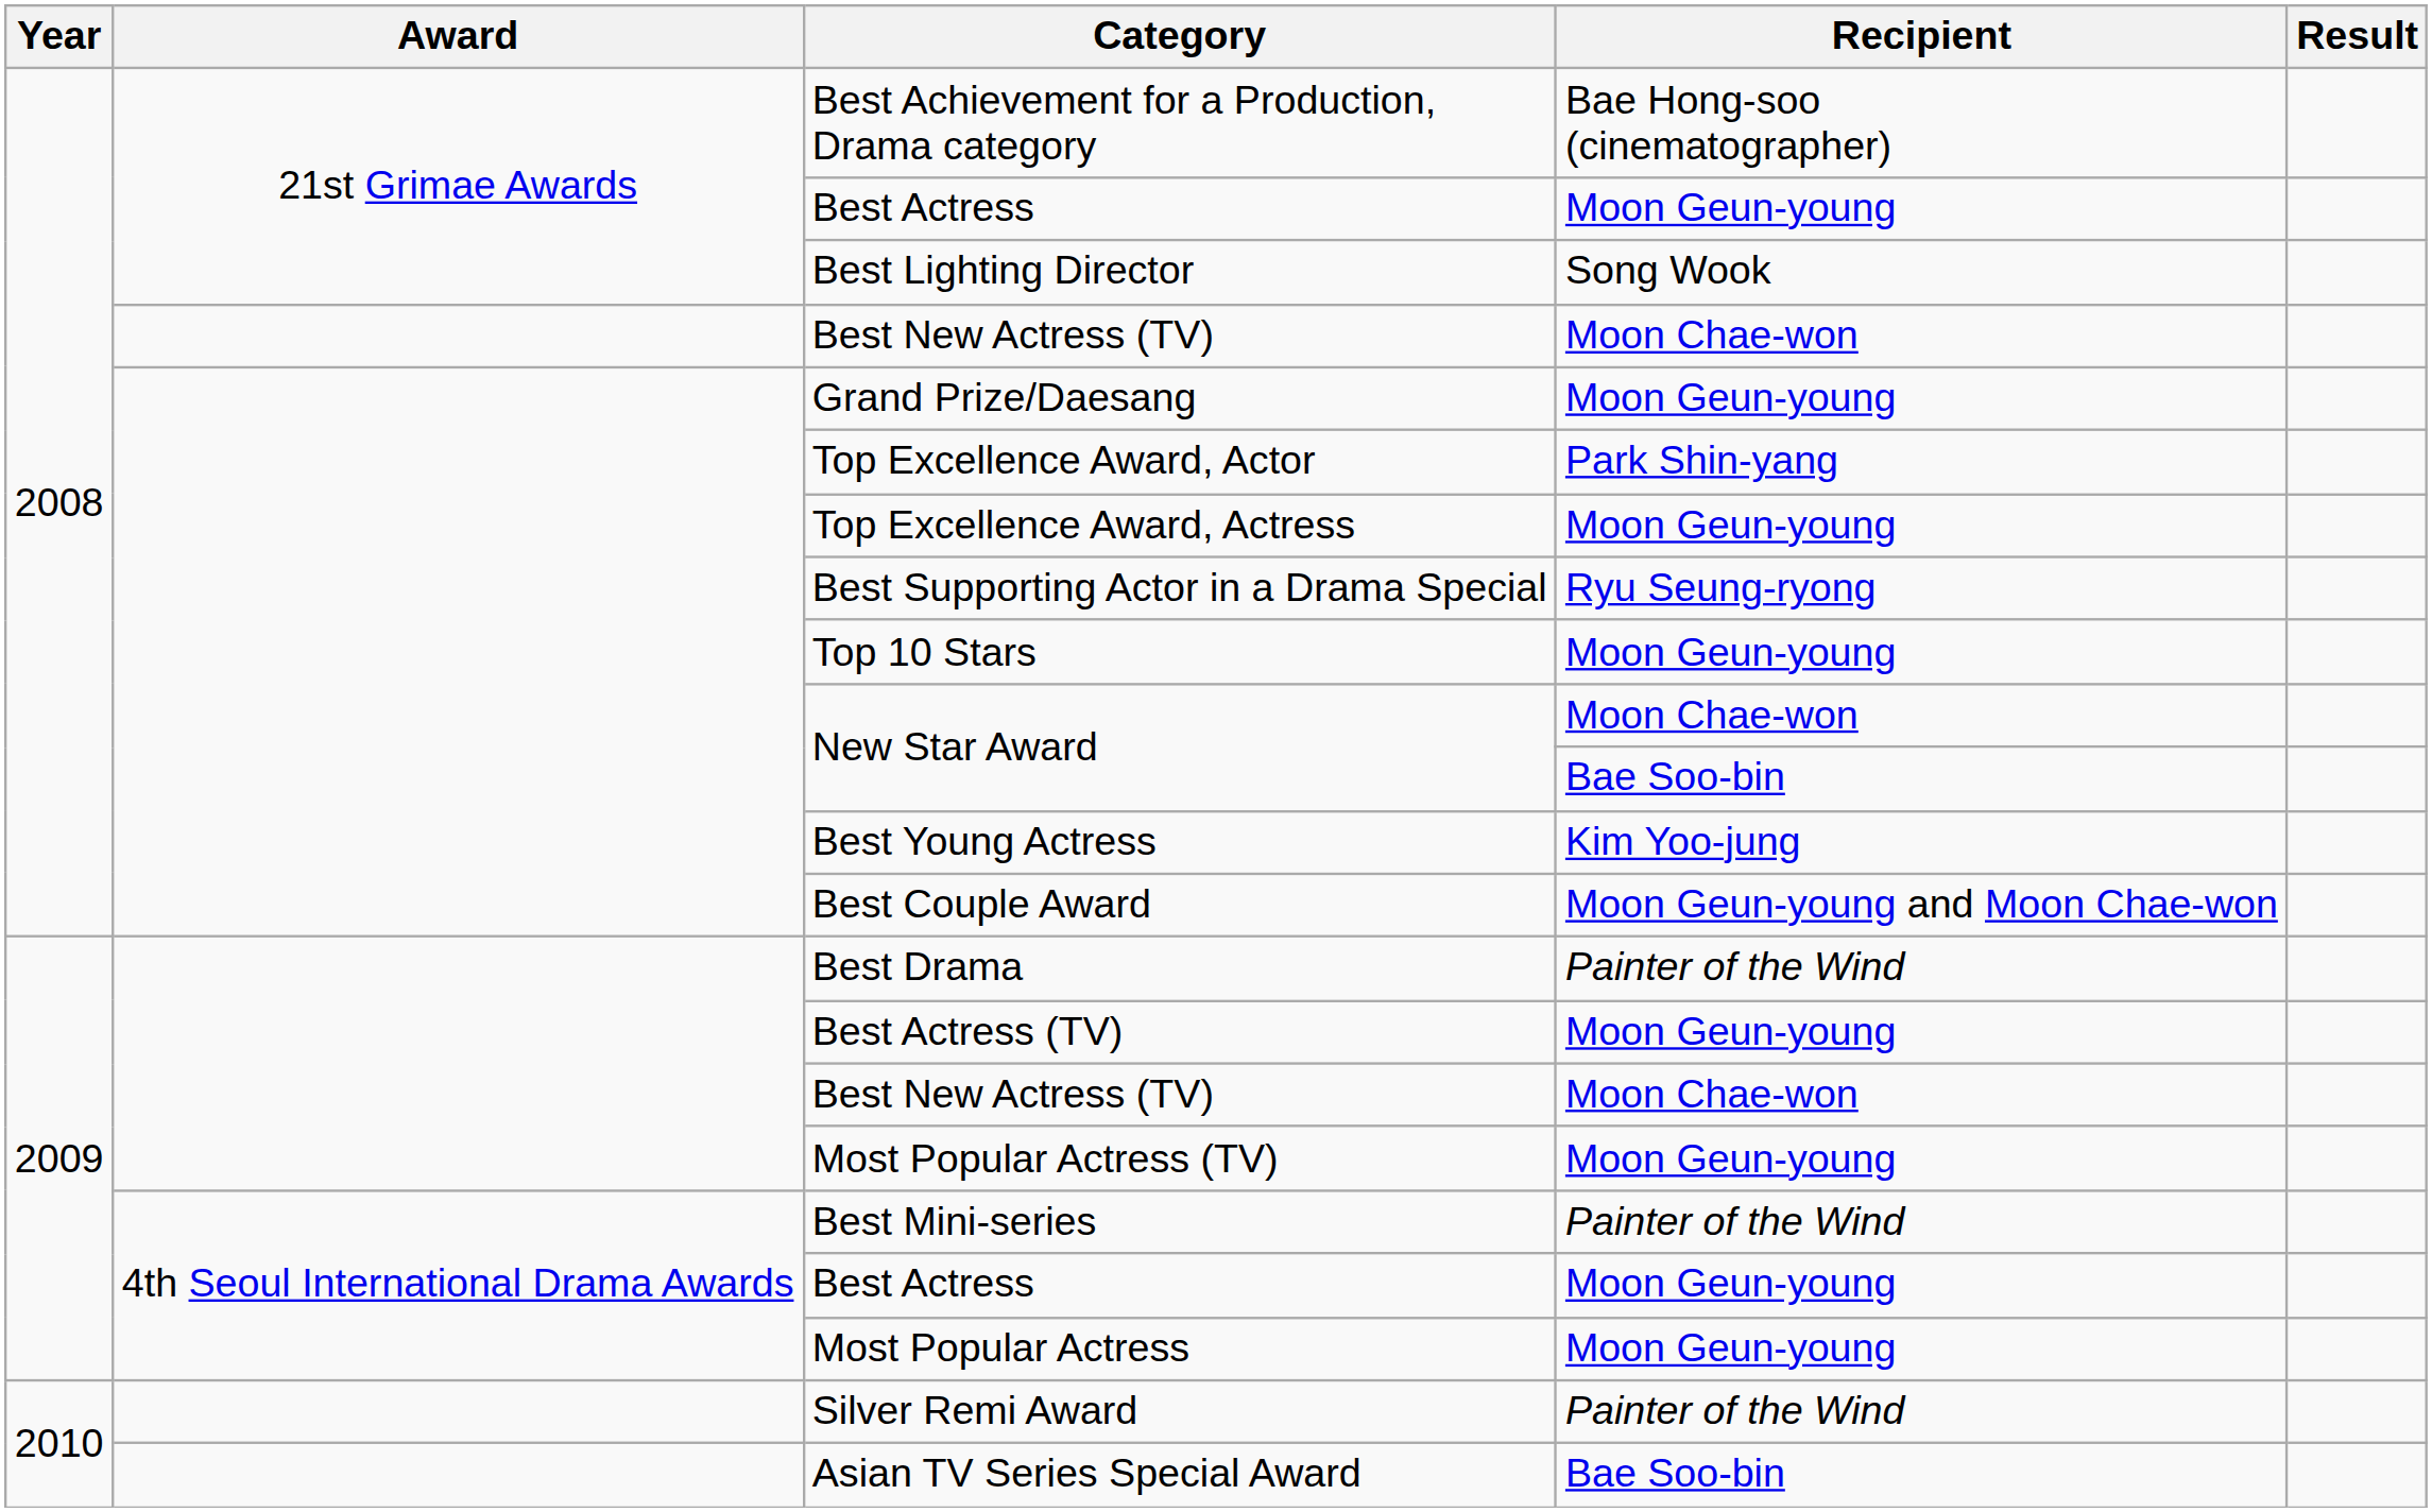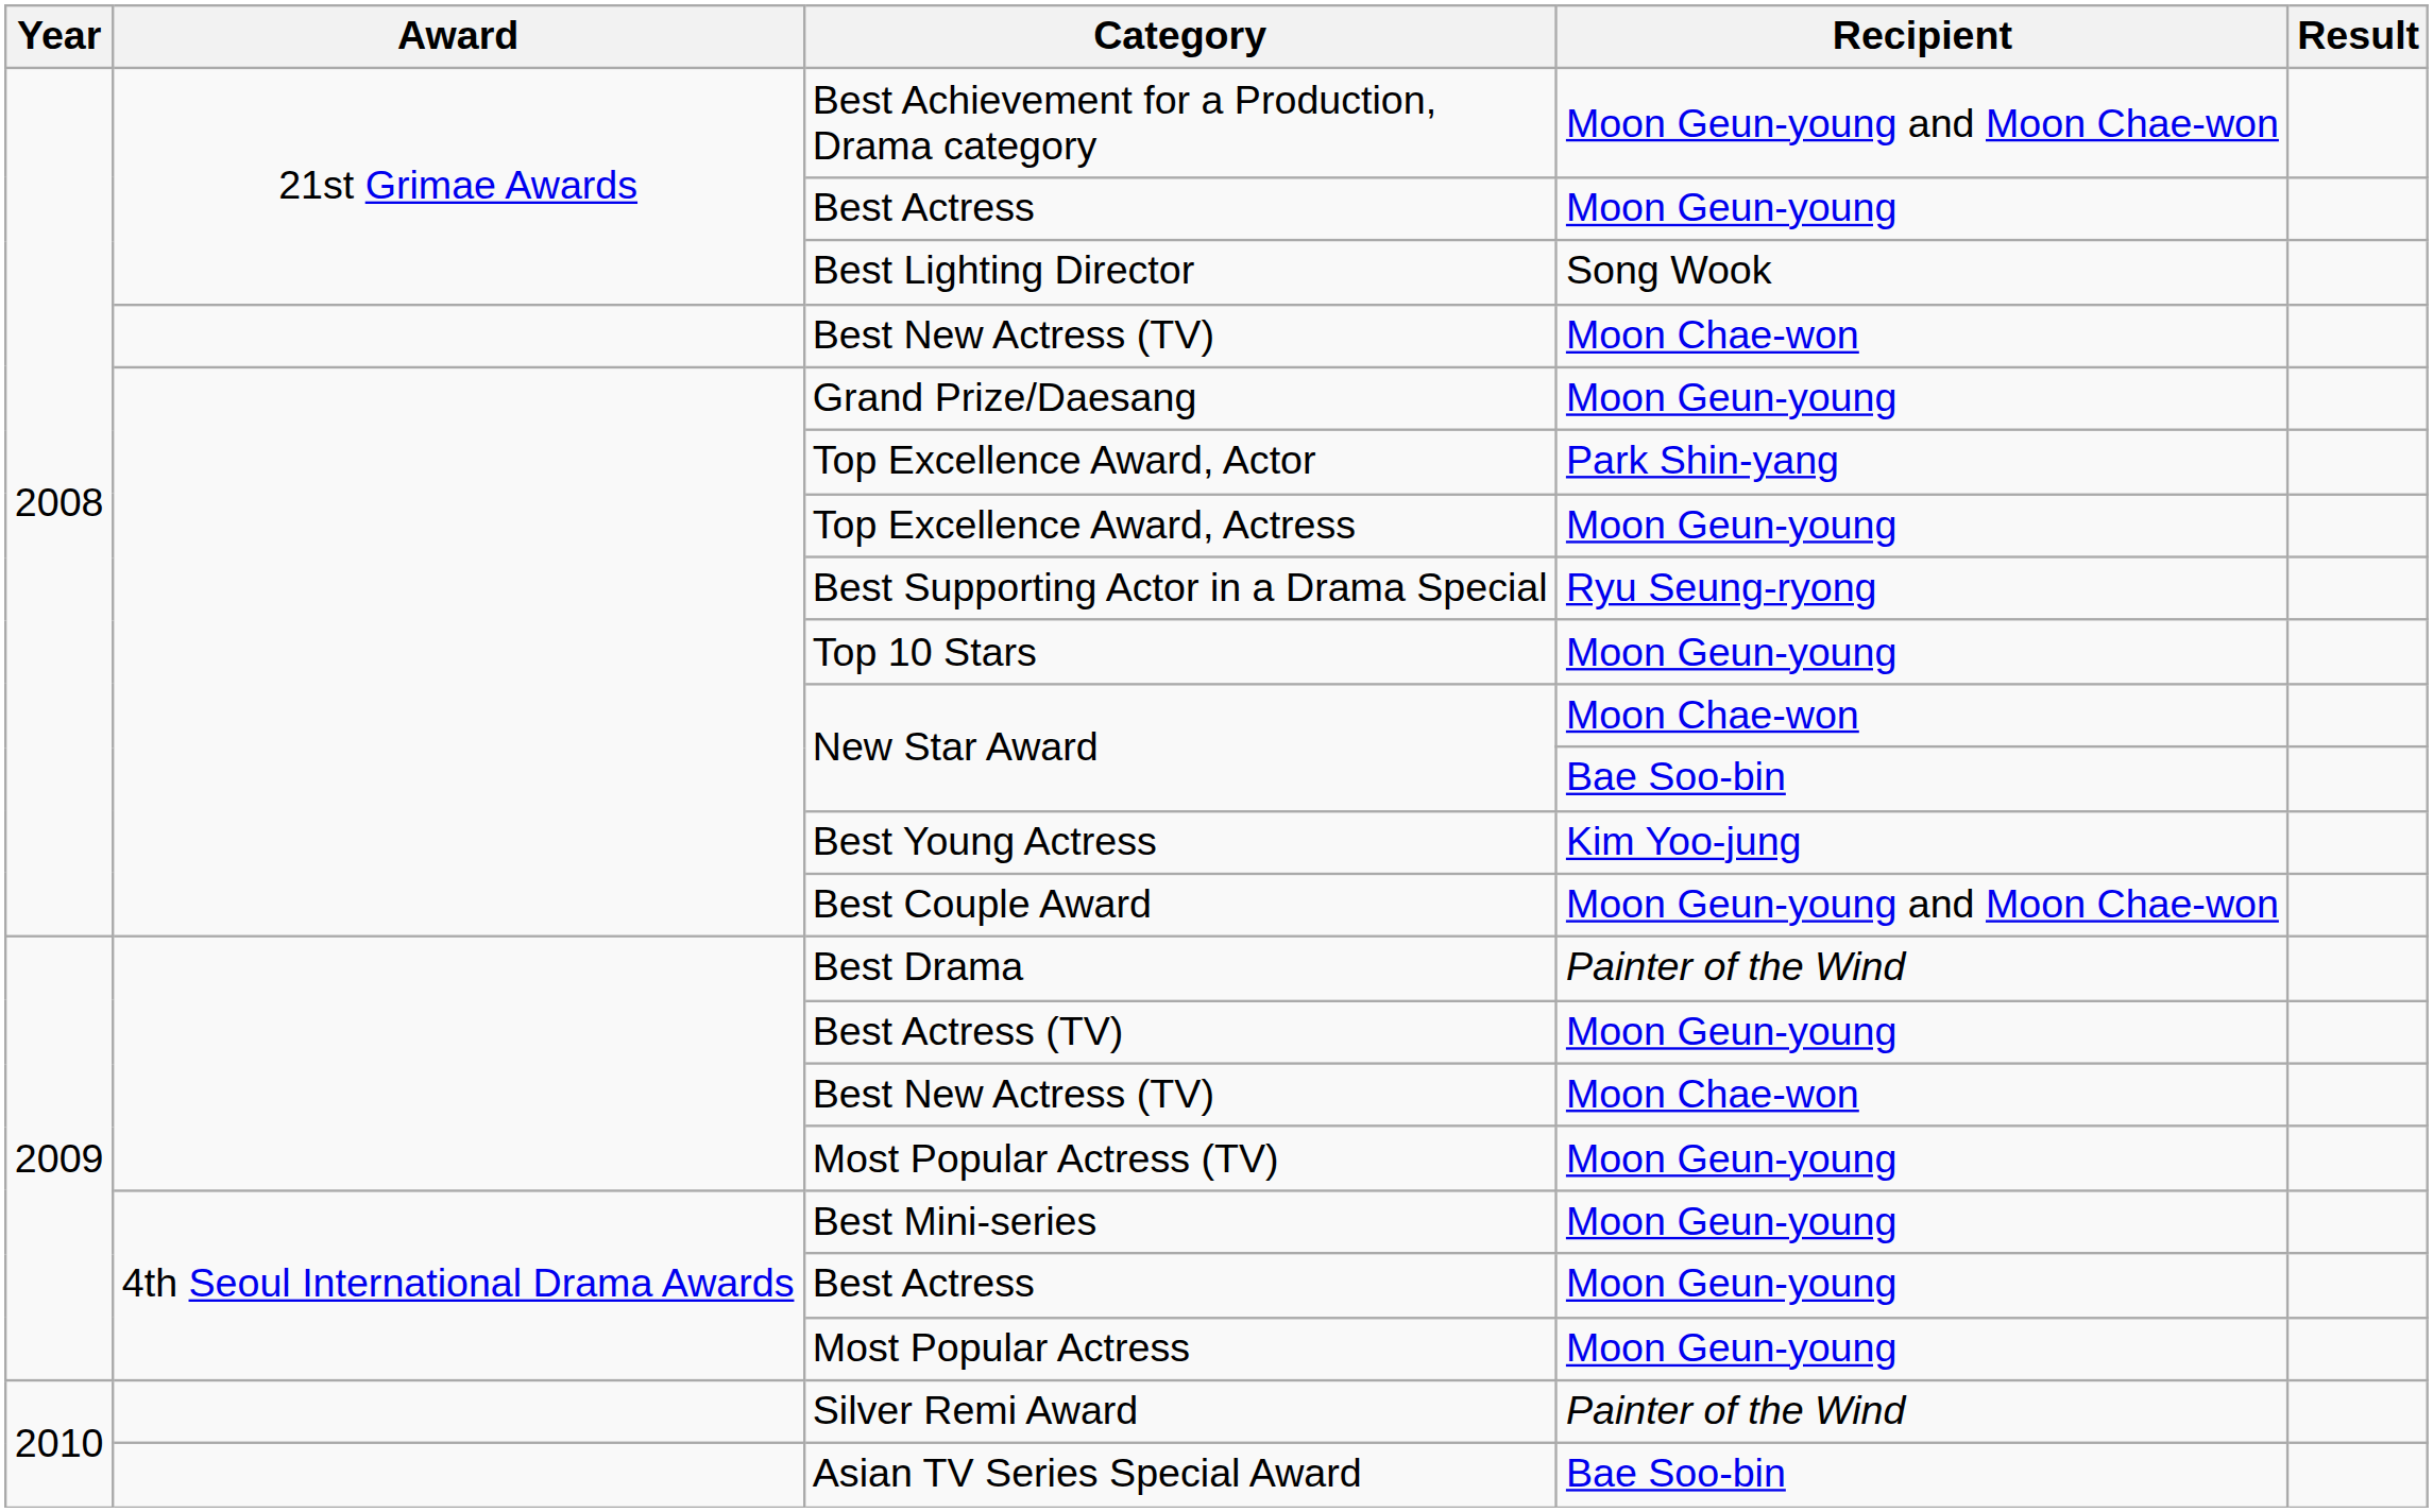 <table class="wikitable">
 <tr>
 <th>Year</th>
 <th>Award</th>
 <th>Category</th>
 <th>Recipient</th>
 <th>Result</th>
 </tr>
 <tr>
 <td rowspan=13>2008</td>
 <td rowspan=3 style="text-align:center;">21st <a href='#'>Grimae Awards</a></td>
 <td>Best Achievement for a Production, <br> Drama category</td>
-<td>Bae Hong-soo <br> (cinematographer)</td>
+<td><a href='#'>Moon Geun-young</a> and <a href='#'>Moon Chae-won</a></td>
 <td></td>
 </tr>
 <tr>
 <td>Best Actress</td>
 <td><a href='#'>Moon Geun-young</a></td>
 <td></td>
 </tr>
 <tr>
 <td>Best Lighting Director</td>
 <td>Song Wook</td>
 <td></td>
 </tr>
 <tr>
 <td></td>
 <td>Best New Actress (TV)</td>
 <td><a href='#'>Moon Chae-won</a></td>
 <td></td>
 </tr>
 <tr>
 <td rowspan=9></td>
 <td>Grand Prize/Daesang</td>
 <td><a href='#'>Moon Geun-young</a></td>
 <td></td>
 </tr>
 <tr>
 <td>Top Excellence Award, Actor</td>
 <td><a href='#'>Park Shin-yang</a></td>
 <td></td>
 </tr>
 <tr>
 <td>Top Excellence Award, Actress</td>
 <td><a href='#'>Moon Geun-young</a></td>
 <td></td>
 </tr>
 <tr>
 <td>Best Supporting Actor in a Drama Special</td>
 <td><a href='#'>Ryu Seung-ryong</a></td>
 <td></td>
 </tr>
 <tr>
 <td>Top 10 Stars</td>
 <td><a href='#'>Moon Geun-young</a></td>
 <td></td>
 </tr>
 <tr>
 <td rowspan=2>New Star Award</td>
 <td><a href='#'>Moon Chae-won</a></td>
 <td></td>
 </tr>
 <tr>
 <td><a href='#'>Bae Soo-bin</a></td>
 <td></td>
 </tr>
 <tr>
 <td>Best Young Actress</td>
 <td><a href='#'>Kim Yoo-jung</a></td>
 <td></td>
 </tr>
 <tr>
 <td>Best Couple Award</td>
 <td><a href='#'>Moon Geun-young</a> and <a href='#'>Moon Chae-won</a></td>
 <td></td>
 </tr>
 <tr>
 <td rowspan=7>2009</td>
 <td rowspan=4></td>
 <td>Best Drama</td>
 <td><em>Painter of the Wind</em></td>
 <td></td>
 </tr>
 <tr>
 <td>Best Actress (TV)</td>
 <td><a href='#'>Moon Geun-young</a></td>
 <td></td>
 </tr>
 <tr>
 <td>Best New Actress (TV)</td>
 <td><a href='#'>Moon Chae-won</a></td>
 <td></td>
 </tr>
 <tr>
 <td>Most Popular Actress (TV)</td>
 <td><a href='#'>Moon Geun-young</a></td>
 <td></td>
 </tr>
 <tr>
 <td rowspan=3 style="text-align:center;">4th <a href='#'>Seoul International Drama Awards</a></td>
 <td>Best Mini-series</td>
-<td><em>Painter of the Wind</em></td>
+<td><a href='#'>Moon Geun-young</a></td>
 <td></td>
 </tr>
 <tr>
 <td>Best Actress</td>
 <td><a href='#'>Moon Geun-young</a></td>
 <td></td>
 </tr>
 <tr>
 <td>Most Popular Actress</td>
 <td><a href='#'>Moon Geun-young</a></td>
 <td></td>
 </tr>
 <tr>
 <td rowspan=2>2010</td>
 <td></td>
 <td>Silver Remi Award</td>
 <td><em>Painter of the Wind</em></td>
 <td></td>
 </tr>
 <tr>
 <td></td>
 <td>Asian TV Series Special Award</td>
 <td><a href='#'>Bae Soo-bin</a></td>
 <td></td>
 </tr>
 </table>
